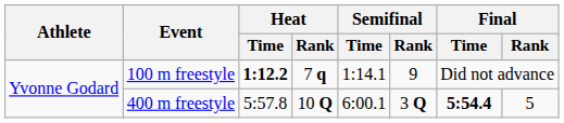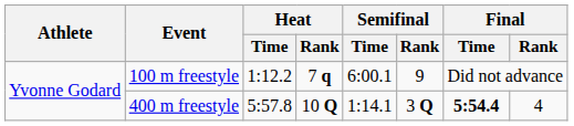 <table class=wikitable style="font-size:90%;">
 <tr>
 <th rowspan=2>Athlete</th>
 <th rowspan=2>Event</th>
 <th colspan=2>Heat</th>
 <th colspan=2>Semifinal</th>
 <th colspan=2>Final</th>
 </tr>
 <tr style="font-size:95%">
 <th>Time</th>
 <th>Rank</th>
 <th>Time</th>
 <th>Rank</th>
 <th>Time</th>
 <th>Rank</th>
 </tr>
 <tr align=center>
 <td rowspan=2 align=left><a href='#'>Yvonne Godard</a></td>
 <td align=left><a href='#'>100 m freestyle</a></td>
-<td><strong>1:12.2</strong></td>
+<td>1:12.2</td>
 <td>7 <strong>q</strong></td>
-<td>1:14.1</td>
+<td>6:00.1</td>
 <td>9</td>
 <td colspan=2>Did not advance</td>
 </tr>
 <tr align=center>
 <td align=left><a href='#'>400 m freestyle</a></td>
 <td>5:57.8</td>
 <td>10 <strong>Q</strong></td>
-<td>6:00.1</td>
+<td>1:14.1</td>
 <td>3 <strong>Q</strong></td>
 <td><strong>5:54.4</strong></td>
-<td>5</td>
+<td>4</td>
 </tr>
 </table>
